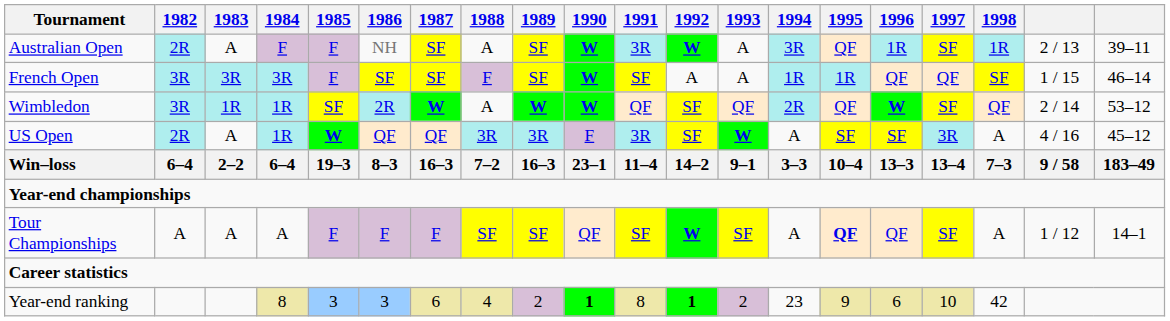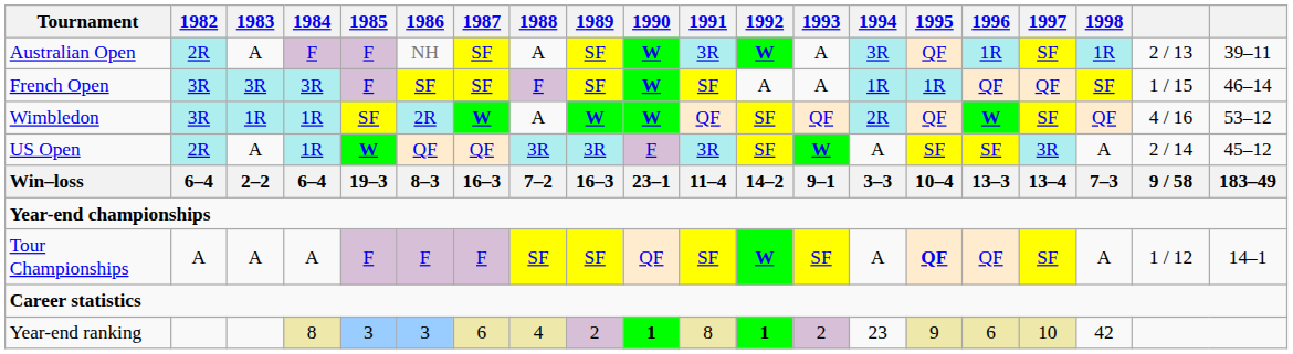 <table class=wikitable style=text-align:center;font-size:88%>
 <tr>
 <th width=115>Tournament</th>
 <th width=35><a href='#'>1982</a></th>
 <th width=35><a href='#'>1983</a></th>
 <th width=35><a href='#'>1984</a></th>
 <th width=35><a href='#'>1985</a></th>
 <th width=35><a href='#'>1986</a></th>
 <th width=35><a href='#'>1987</a></th>
 <th width=35><a href='#'>1988</a></th>
 <th width=35><a href='#'>1989</a></th>
 <th width=35><a href='#'>1990</a></th>
 <th width=35><a href='#'>1991</a></th>
 <th width=35><a href='#'>1992</a></th>
 <th width=35><a href='#'>1993</a></th>
 <th width=35><a href='#'>1994</a></th>
 <th width=35><a href='#'>1995</a></th>
 <th width=35><a href='#'>1996</a></th>
 <th width=35><a href='#'>1997</a></th>
 <th width=35><a href='#'>1998</a></th>
 <th width=50></th>
 <th width=50></th>
 </tr>
 <tr>
 <td align=left><a href='#'>Australian Open</a></td>
 <td bgcolor=afeeee><a href='#'>2R</a></td>
 <td>A</td>
 <td bgcolor=d8bfd8><a href='#'>F</a></td>
 <td bgcolor=d8bfd8><a href='#'>F</a></td>
 <td style=color:#767676>NH</td>
 <td bgcolor=yellow><a href='#'>SF</a></td>
 <td>A</td>
 <td bgcolor=yellow><a href='#'>SF</a></td>
 <td bgcolor=lime><strong><a href='#'>W</a></strong></td>
 <td bgcolor=afeeee><a href='#'>3R</a></td>
 <td bgcolor=lime><strong><a href='#'>W</a></strong></td>
 <td>A</td>
 <td bgcolor=afeeee><a href='#'>3R</a></td>
 <td bgcolor=ffebcd><a href='#'>QF</a></td>
 <td bgcolor=afeeee><a href='#'>1R</a></td>
 <td bgcolor=yellow><a href='#'>SF</a></td>
 <td bgcolor=afeeee><a href='#'>1R</a></td>
 <td>2 / 13</td>
 <td>39–11</td>
 </tr>
 <tr>
 <td align=left><a href='#'>French Open</a></td>
 <td bgcolor=afeeee><a href='#'>3R</a></td>
 <td bgcolor=afeeee><a href='#'>3R</a></td>
 <td bgcolor=afeeee><a href='#'>3R</a></td>
 <td bgcolor=d8bfd8><a href='#'>F</a></td>
 <td bgcolor=yellow><a href='#'>SF</a></td>
 <td bgcolor=yellow><a href='#'>SF</a></td>
 <td bgcolor=d8bfd8><a href='#'>F</a></td>
 <td bgcolor=yellow><a href='#'>SF</a></td>
 <td bgcolor=lime><strong><a href='#'>W</a></strong></td>
 <td bgcolor=yellow><a href='#'>SF</a></td>
 <td>A</td>
 <td>A</td>
 <td bgcolor=afeeee><a href='#'>1R</a></td>
 <td bgcolor=afeeee><a href='#'>1R</a></td>
 <td bgcolor=ffebcd><a href='#'>QF</a></td>
 <td bgcolor=ffebcd><a href='#'>QF</a></td>
 <td bgcolor=yellow><a href='#'>SF</a></td>
 <td>1 / 15</td>
 <td>46–14</td>
 </tr>
 <tr>
 <td align=left><a href='#'>Wimbledon</a></td>
 <td bgcolor=afeeee><a href='#'>3R</a></td>
 <td bgcolor=afeeee><a href='#'>1R</a></td>
 <td bgcolor=afeeee><a href='#'>1R</a></td>
 <td bgcolor=yellow><a href='#'>SF</a></td>
 <td bgcolor=afeeee><a href='#'>2R</a></td>
 <td bgcolor=lime><strong><a href='#'>W</a></strong></td>
 <td>A</td>
 <td bgcolor=lime><strong><a href='#'>W</a></strong></td>
 <td bgcolor=lime><strong><a href='#'>W</a></strong></td>
 <td bgcolor=ffebcd><a href='#'>QF</a></td>
 <td bgcolor=yellow><a href='#'>SF</a></td>
 <td bgcolor=ffebcd><a href='#'>QF</a></td>
 <td bgcolor=afeeee><a href='#'>2R</a></td>
 <td bgcolor=ffebcd><a href='#'>QF</a></td>
 <td bgcolor=lime><strong><a href='#'>W</a></strong></td>
 <td bgcolor=yellow><a href='#'>SF</a></td>
 <td bgcolor=ffebcd><a href='#'>QF</a></td>
-<td>2 / 14</td>
+<td>4 / 16</td>
 <td>53–12</td>
 </tr>
 <tr>
 <td align=left><a href='#'>US Open</a></td>
 <td bgcolor=afeeee><a href='#'>2R</a></td>
 <td>A</td>
 <td bgcolor=afeeee><a href='#'>1R</a></td>
 <td bgcolor=lime><strong><a href='#'>W</a></strong></td>
 <td bgcolor=ffebcd><a href='#'>QF</a></td>
 <td bgcolor=ffebcd><a href='#'>QF</a></td>
 <td bgcolor=afeeee><a href='#'>3R</a></td>
 <td bgcolor=afeeee><a href='#'>3R</a></td>
 <td bgcolor=d8bfd8><a href='#'>F</a></td>
 <td bgcolor=afeeee><a href='#'>3R</a></td>
 <td bgcolor=yellow><a href='#'>SF</a></td>
 <td bgcolor=lime><strong><a href='#'>W</a></strong></td>
 <td>A</td>
 <td bgcolor=yellow><a href='#'>SF</a></td>
 <td bgcolor=yellow><a href='#'>SF</a></td>
 <td bgcolor=afeeee><a href='#'>3R</a></td>
 <td>A</td>
-<td>4 / 16</td>
+<td>2 / 14</td>
 <td>45–12</td>
 </tr>
 <tr>
 <th style="text-align:left;">Win–loss</th>
 <th>6–4</th>
 <th>2–2</th>
 <th>6–4</th>
 <th>19–3</th>
 <th>8–3</th>
 <th>16–3</th>
 <th>7–2</th>
 <th>16–3</th>
 <th>23–1</th>
 <th>11–4</th>
 <th>14–2</th>
 <th>9–1</th>
 <th>3–3</th>
 <th>10–4</th>
 <th>13–3</th>
 <th>13–4</th>
 <th>7–3</th>
 <th>9 / 58</th>
 <th>183–49</th>
 </tr>
 <tr>
 <td colspan=25 align=left><strong>Year-end championships</strong></td>
 </tr>
 <tr>
 <td align=left><a href='#'>Tour Championships</a></td>
 <td>A</td>
 <td>A</td>
 <td>A</td>
 <td bgcolor=d8bfd8><a href='#'>F</a></td>
 <td bgcolor=d8bfd8><a href='#'>F</a></td>
 <td bgcolor=d8bfd8><a href='#'>F</a></td>
 <td bgcolor=yellow><a href='#'>SF</a></td>
 <td bgcolor=yellow><a href='#'>SF</a></td>
 <td bgcolor=ffebcd><a href='#'>QF</a></td>
 <td bgcolor=yellow><a href='#'>SF</a></td>
 <td bgcolor=lime><strong><a href='#'>W</a></strong></td>
 <td bgcolor=yellow><a href='#'>SF</a></td>
 <td>A</td>
 <td bgcolor=ffebcd><strong><a href='#'>QF</a></strong></td>
 <td bgcolor=ffebcd><a href='#'>QF</a></td>
 <td bgcolor=yellow><a href='#'>SF</a></td>
 <td>A</td>
 <td>1 / 12</td>
 <td>14–1</td>
 </tr>
 <tr>
 <td colspan="25" style="text-align:left;"><strong>Career statistics</strong></td>
 </tr>
 <tr>
 <td align=left>Year-end ranking</td>
 <td></td>
 <td></td>
 <td bgcolor=EEE8AA>8</td>
 <td bgcolor=99ccff>3</td>
 <td bgcolor=99ccff>3</td>
 <td bgcolor=EEE8AA>6</td>
 <td bgcolor=EEE8AA>4</td>
 <td bgcolor=D8BFD8>2</td>
 <td bgcolor=00ff00><strong>1</strong></td>
 <td bgcolor=EEE8AA>8</td>
 <td bgcolor=00ff00><strong>1</strong></td>
 <td bgcolor=D8BFD8>2</td>
 <td>23</td>
 <td bgcolor=EEE8AA>9</td>
 <td bgcolor=EEE8AA>6</td>
 <td bgcolor=EEE8AA>10</td>
 <td>42</td>
 <td colspan=2></td>
 </tr>
 </table>
